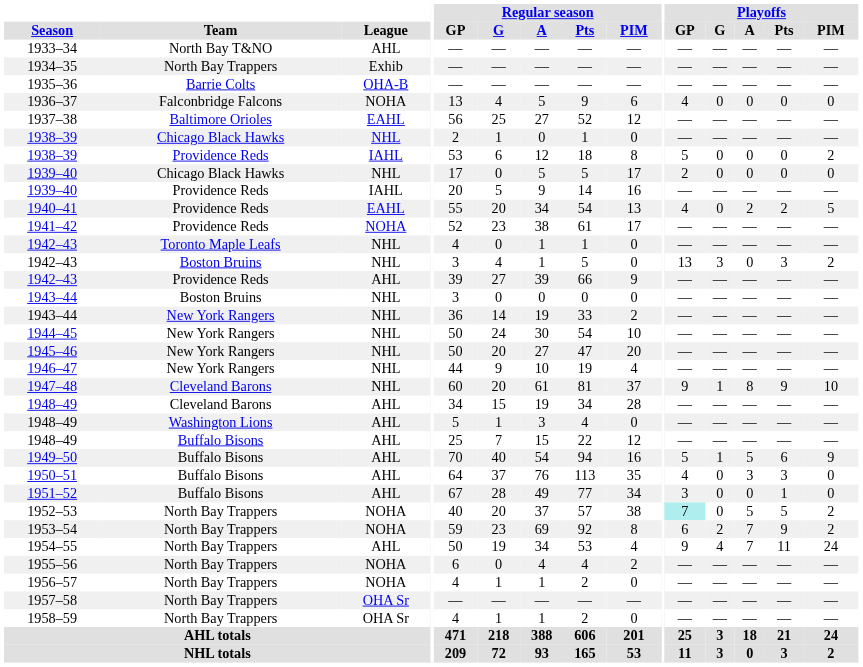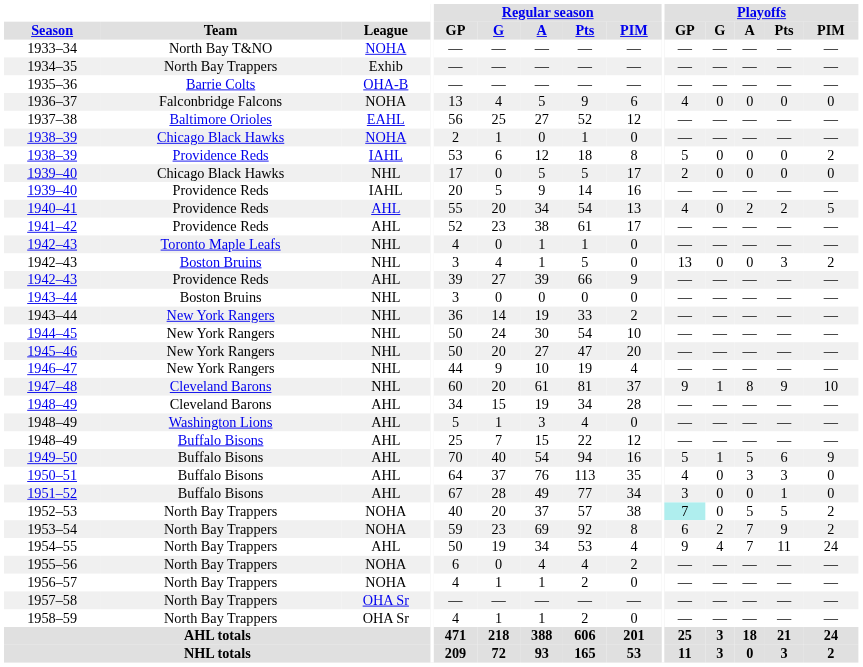 <table border="0" cellpadding="1" cellspacing="0" style="text-align:center; width:60em">
 <tr bgcolor="#e0e0e0">
 <th colspan="3" bgcolor="#ffffff"></th>
 <th rowspan="100" bgcolor="#ffffff"></th>
 <th colspan="5"><a href='#'>Regular season</a></th>
 <th rowspan="100" bgcolor="#ffffff"></th>
 <th colspan="5"><a href='#'>Playoffs</a></th>
 </tr>
 <tr bgcolor="#e0e0e0">
 <th><a href='#'>Season</a></th>
 <th>Team</th>
 <th>League</th>
 <th>GP</th>
 <th><a href='#'>G</a></th>
 <th><a href='#'>A</a></th>
 <th><a href='#'>Pts</a></th>
 <th><a href='#'>PIM</a></th>
 <th>GP</th>
 <th>G</th>
 <th>A</th>
 <th>Pts</th>
 <th>PIM</th>
 </tr>
 <tr>
 <td>1933–34</td>
 <td>North Bay T&NO</td>
-<td>AHL</td>
+<td><a href='#'>NOHA</a></td>
 <td>—</td>
 <td>—</td>
 <td>—</td>
 <td>—</td>
 <td>—</td>
 <td>—</td>
 <td>—</td>
 <td>—</td>
 <td>—</td>
 <td>—</td>
 </tr>
 <tr bgcolor="#f0f0f0">
 <td>1934–35</td>
 <td>North Bay Trappers</td>
 <td>Exhib</td>
 <td>—</td>
 <td>—</td>
 <td>—</td>
 <td>—</td>
 <td>—</td>
 <td>—</td>
 <td>—</td>
 <td>—</td>
 <td>—</td>
 <td>—</td>
 </tr>
 <tr>
 <td>1935–36</td>
 <td><a href='#'>Barrie Colts</a></td>
 <td><a href='#'>OHA-B</a></td>
 <td>—</td>
 <td>—</td>
 <td>—</td>
 <td>—</td>
 <td>—</td>
 <td>—</td>
 <td>—</td>
 <td>—</td>
 <td>—</td>
 <td>—</td>
 </tr>
 <tr bgcolor="#f0f0f0">
 <td>1936–37</td>
 <td>Falconbridge Falcons</td>
 <td>NOHA</td>
 <td>13</td>
 <td>4</td>
 <td>5</td>
 <td>9</td>
 <td>6</td>
 <td>4</td>
 <td>0</td>
 <td>0</td>
 <td>0</td>
 <td>0</td>
 </tr>
 <tr>
 <td>1937–38</td>
 <td><a href='#'>Baltimore Orioles</a></td>
 <td><a href='#'>EAHL</a></td>
 <td>56</td>
 <td>25</td>
 <td>27</td>
 <td>52</td>
 <td>12</td>
 <td>—</td>
 <td>—</td>
 <td>—</td>
 <td>—</td>
 <td>—</td>
 </tr>
 <tr bgcolor="#f0f0f0">
 <td><a href='#'>1938–39</a></td>
 <td><a href='#'>Chicago Black Hawks</a></td>
-<td><a href='#'>NHL</a></td>
+<td><a href='#'>NOHA</a></td>
 <td>2</td>
 <td>1</td>
 <td>0</td>
 <td>1</td>
 <td>0</td>
 <td>—</td>
 <td>—</td>
 <td>—</td>
 <td>—</td>
 <td>—</td>
 </tr>
 <tr>
 <td><a href='#'>1938–39</a></td>
 <td><a href='#'>Providence Reds</a></td>
 <td><a href='#'>IAHL</a></td>
 <td>53</td>
 <td>6</td>
 <td>12</td>
 <td>18</td>
 <td>8</td>
 <td>5</td>
 <td>0</td>
 <td>0</td>
 <td>0</td>
 <td>2</td>
 </tr>
 <tr bgcolor="#f0f0f0">
 <td><a href='#'>1939–40</a></td>
 <td>Chicago Black Hawks</td>
 <td>NHL</td>
 <td>17</td>
 <td>0</td>
 <td>5</td>
 <td>5</td>
 <td>17</td>
 <td>2</td>
 <td>0</td>
 <td>0</td>
 <td>0</td>
 <td>0</td>
 </tr>
 <tr>
 <td><a href='#'>1939–40</a></td>
 <td>Providence Reds</td>
 <td>IAHL</td>
 <td>20</td>
 <td>5</td>
 <td>9</td>
 <td>14</td>
 <td>16</td>
 <td>—</td>
 <td>—</td>
 <td>—</td>
 <td>—</td>
 <td>—</td>
 </tr>
 <tr bgcolor="#f0f0f0">
 <td><a href='#'>1940–41</a></td>
 <td>Providence Reds</td>
-<td><a href='#'>EAHL</a></td>
+<td><a href='#'>AHL</a></td>
 <td>55</td>
 <td>20</td>
 <td>34</td>
 <td>54</td>
 <td>13</td>
 <td>4</td>
 <td>0</td>
 <td>2</td>
 <td>2</td>
 <td>5</td>
 </tr>
 <tr>
 <td><a href='#'>1941–42</a></td>
 <td>Providence Reds</td>
-<td><a href='#'>NOHA</a></td>
+<td>AHL</td>
 <td>52</td>
 <td>23</td>
 <td>38</td>
 <td>61</td>
 <td>17</td>
 <td>—</td>
 <td>—</td>
 <td>—</td>
 <td>—</td>
 <td>—</td>
 </tr>
 <tr bgcolor="#f0f0f0">
 <td><a href='#'>1942–43</a></td>
 <td><a href='#'>Toronto Maple Leafs</a></td>
 <td>NHL</td>
 <td>4</td>
 <td>0</td>
 <td>1</td>
 <td>1</td>
 <td>0</td>
 <td>—</td>
 <td>—</td>
 <td>—</td>
 <td>—</td>
 <td>—</td>
 </tr>
 <tr>
 <td>1942–43</td>
 <td><a href='#'>Boston Bruins</a></td>
 <td>NHL</td>
 <td>3</td>
 <td>4</td>
 <td>1</td>
 <td>5</td>
 <td>0</td>
 <td>13</td>
-<td>3</td>
+<td>0</td>
 <td>0</td>
 <td>3</td>
 <td>2</td>
 </tr>
 <tr bgcolor="#f0f0f0">
 <td><a href='#'>1942–43</a></td>
 <td>Providence Reds</td>
 <td>AHL</td>
 <td>39</td>
 <td>27</td>
 <td>39</td>
 <td>66</td>
 <td>9</td>
 <td>—</td>
 <td>—</td>
 <td>—</td>
 <td>—</td>
 <td>—</td>
 </tr>
 <tr>
 <td><a href='#'>1943–44</a></td>
 <td>Boston Bruins</td>
 <td>NHL</td>
 <td>3</td>
 <td>0</td>
 <td>0</td>
 <td>0</td>
 <td>0</td>
 <td>—</td>
 <td>—</td>
 <td>—</td>
 <td>—</td>
 <td>—</td>
 </tr>
 <tr bgcolor="#f0f0f0">
 <td>1943–44</td>
 <td><a href='#'>New York Rangers</a></td>
 <td>NHL</td>
 <td>36</td>
 <td>14</td>
 <td>19</td>
 <td>33</td>
 <td>2</td>
 <td>—</td>
 <td>—</td>
 <td>—</td>
 <td>—</td>
 <td>—</td>
 </tr>
 <tr>
 <td><a href='#'>1944–45</a></td>
 <td>New York Rangers</td>
 <td>NHL</td>
 <td>50</td>
 <td>24</td>
 <td>30</td>
 <td>54</td>
 <td>10</td>
 <td>—</td>
 <td>—</td>
 <td>—</td>
 <td>—</td>
 <td>—</td>
 </tr>
 <tr bgcolor="#f0f0f0">
 <td><a href='#'>1945–46</a></td>
 <td>New York Rangers</td>
 <td>NHL</td>
 <td>50</td>
 <td>20</td>
 <td>27</td>
 <td>47</td>
 <td>20</td>
 <td>—</td>
 <td>—</td>
 <td>—</td>
 <td>—</td>
 <td>—</td>
 </tr>
 <tr>
 <td><a href='#'>1946–47</a></td>
 <td>New York Rangers</td>
 <td>NHL</td>
 <td>44</td>
 <td>9</td>
 <td>10</td>
 <td>19</td>
 <td>4</td>
 <td>—</td>
 <td>—</td>
 <td>—</td>
 <td>—</td>
 <td>—</td>
 </tr>
 <tr bgcolor="#f0f0f0">
 <td><a href='#'>1947–48</a></td>
 <td><a href='#'>Cleveland Barons</a></td>
 <td>NHL</td>
 <td>60</td>
 <td>20</td>
 <td>61</td>
 <td>81</td>
 <td>37</td>
 <td>9</td>
 <td>1</td>
 <td>8</td>
 <td>9</td>
 <td>10</td>
 </tr>
 <tr>
 <td><a href='#'>1948–49</a></td>
 <td>Cleveland Barons</td>
 <td>AHL</td>
 <td>34</td>
 <td>15</td>
 <td>19</td>
 <td>34</td>
 <td>28</td>
 <td>—</td>
 <td>—</td>
 <td>—</td>
 <td>—</td>
 <td>—</td>
 </tr>
 <tr bgcolor="#f0f0f0">
 <td>1948–49</td>
 <td><a href='#'>Washington Lions</a></td>
 <td>AHL</td>
 <td>5</td>
 <td>1</td>
 <td>3</td>
 <td>4</td>
 <td>0</td>
 <td>—</td>
 <td>—</td>
 <td>—</td>
 <td>—</td>
 <td>—</td>
 </tr>
 <tr>
 <td>1948–49</td>
 <td><a href='#'>Buffalo Bisons</a></td>
 <td>AHL</td>
 <td>25</td>
 <td>7</td>
 <td>15</td>
 <td>22</td>
 <td>12</td>
 <td>—</td>
 <td>—</td>
 <td>—</td>
 <td>—</td>
 <td>—</td>
 </tr>
 <tr bgcolor="#f0f0f0">
 <td><a href='#'>1949–50</a></td>
 <td>Buffalo Bisons</td>
 <td>AHL</td>
 <td>70</td>
 <td>40</td>
 <td>54</td>
 <td>94</td>
 <td>16</td>
 <td>5</td>
 <td>1</td>
 <td>5</td>
 <td>6</td>
 <td>9</td>
 </tr>
 <tr>
 <td><a href='#'>1950–51</a></td>
 <td>Buffalo Bisons</td>
 <td>AHL</td>
 <td>64</td>
 <td>37</td>
 <td>76</td>
 <td>113</td>
 <td>35</td>
 <td>4</td>
 <td>0</td>
 <td>3</td>
 <td>3</td>
 <td>0</td>
 </tr>
 <tr bgcolor="#f0f0f0">
 <td><a href='#'>1951–52</a></td>
 <td>Buffalo Bisons</td>
 <td>AHL</td>
 <td>67</td>
 <td>28</td>
 <td>49</td>
 <td>77</td>
 <td>34</td>
 <td>3</td>
 <td>0</td>
 <td>0</td>
 <td>1</td>
 <td>0</td>
 </tr>
 <tr>
 <td>1952–53</td>
 <td>North Bay Trappers</td>
 <td>NOHA</td>
 <td>40</td>
 <td>20</td>
 <td>37</td>
 <td>57</td>
 <td>38</td>
 <td style="background: paleturquoise;">7</td>
 <td>0</td>
 <td>5</td>
 <td>5</td>
 <td>2</td>
 </tr>
 <tr bgcolor="#f0f0f0">
 <td>1953–54</td>
 <td>North Bay Trappers</td>
 <td>NOHA</td>
 <td>59</td>
 <td>23</td>
 <td>69</td>
 <td>92</td>
 <td>8</td>
 <td>6</td>
 <td>2</td>
 <td>7</td>
 <td>9</td>
 <td>2</td>
 </tr>
 <tr>
 <td>1954–55</td>
 <td>North Bay Trappers</td>
 <td>AHL</td>
 <td>50</td>
 <td>19</td>
 <td>34</td>
 <td>53</td>
 <td>4</td>
 <td>9</td>
 <td>4</td>
 <td>7</td>
 <td>11</td>
 <td>24</td>
 </tr>
 <tr bgcolor="#f0f0f0">
 <td>1955–56</td>
 <td>North Bay Trappers</td>
 <td>NOHA</td>
 <td>6</td>
 <td>0</td>
 <td>4</td>
 <td>4</td>
 <td>2</td>
 <td>—</td>
 <td>—</td>
 <td>—</td>
 <td>—</td>
 <td>—</td>
 </tr>
 <tr>
 <td>1956–57</td>
 <td>North Bay Trappers</td>
 <td>NOHA</td>
 <td>4</td>
 <td>1</td>
 <td>1</td>
 <td>2</td>
 <td>0</td>
 <td>—</td>
 <td>—</td>
 <td>—</td>
 <td>—</td>
 <td>—</td>
 </tr>
 <tr bgcolor="#f0f0f0">
 <td>1957–58</td>
 <td>North Bay Trappers</td>
 <td><a href='#'>OHA Sr</a></td>
 <td>—</td>
 <td>—</td>
 <td>—</td>
 <td>—</td>
 <td>—</td>
 <td>—</td>
 <td>—</td>
 <td>—</td>
 <td>—</td>
 <td>—</td>
 </tr>
 <tr>
 <td>1958–59</td>
 <td>North Bay Trappers</td>
 <td>OHA Sr</td>
 <td>4</td>
 <td>1</td>
 <td>1</td>
 <td>2</td>
 <td>0</td>
 <td>—</td>
 <td>—</td>
 <td>—</td>
 <td>—</td>
 <td>—</td>
 </tr>
 <tr bgcolor="#e0e0e0">
 <th colspan="3">AHL totals</th>
 <th>471</th>
 <th>218</th>
 <th>388</th>
 <th>606</th>
 <th>201</th>
 <th>25</th>
 <th>3</th>
 <th>18</th>
 <th>21</th>
 <th>24</th>
 </tr>
 <tr bgcolor="#e0e0e0">
 <th colspan="3">NHL totals</th>
 <th>209</th>
 <th>72</th>
 <th>93</th>
 <th>165</th>
 <th>53</th>
 <th>11</th>
 <th>3</th>
 <th>0</th>
 <th>3</th>
 <th>2</th>
 </tr>
 </table>
